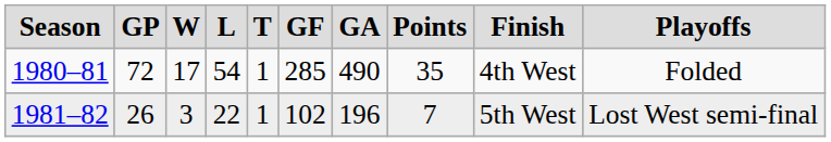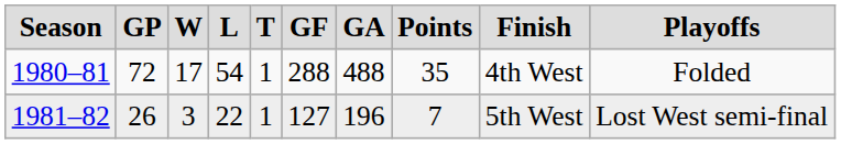 <table class="wikitable">
 <tr align="center"  bgcolor="#dddddd">
 <td><strong>Season</strong></td>
 <td><strong>GP </strong></td>
 <td><strong> W </strong></td>
 <td><strong> L </strong></td>
 <td><strong> T </strong></td>
 <td><strong>GF </strong></td>
 <td><strong>GA </strong></td>
 <td><strong>Points</strong></td>
 <td><strong>Finish</strong></td>
 <td><strong>Playoffs</strong></td>
 </tr>
 <tr align="center">
 <td><a href='#'>1980–81</a></td>
 <td>72</td>
 <td>17</td>
 <td>54</td>
 <td>1</td>
-<td>285</td>
-<td>490</td>
+<td>288</td>
+<td>488</td>
 <td>35</td>
 <td>4th West</td>
 <td>Folded</td>
 </tr>
 <tr align="center" bgcolor="#eeeeee">
 <td><a href='#'>1981–82</a></td>
 <td>26</td>
 <td>3</td>
 <td>22</td>
 <td>1</td>
-<td>102</td>
+<td>127</td>
 <td>196</td>
 <td>7</td>
 <td>5th West</td>
 <td>Lost West semi-final</td>
 </tr>
 </table>
